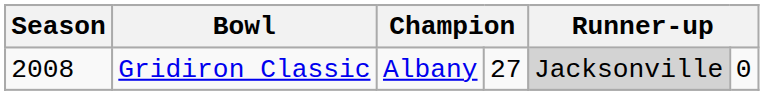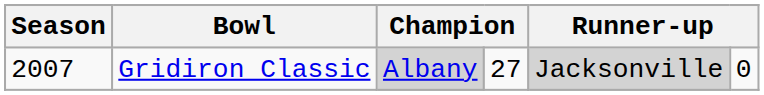 <table class=wikitable>
 <tr>
 <th>Season</th>
 <th>Bowl</th>
 <th colspan="2">Champion</th>
 <th colspan="2">Runner-up</th>
 </tr>
 <tr>
-<td>2008</td>
+<td>2007</td>
 <td><a href='#'>Gridiron Classic</a></td>
-<td><a href='#'>Albany</a></td>
+<td style="background: lightgrey;"><a href='#'>Albany</a></td>
 <td>27</td>
 <td style="background: lightgrey;">Jacksonville</td>
 <td>0</td>
 </tr>
 </table>
